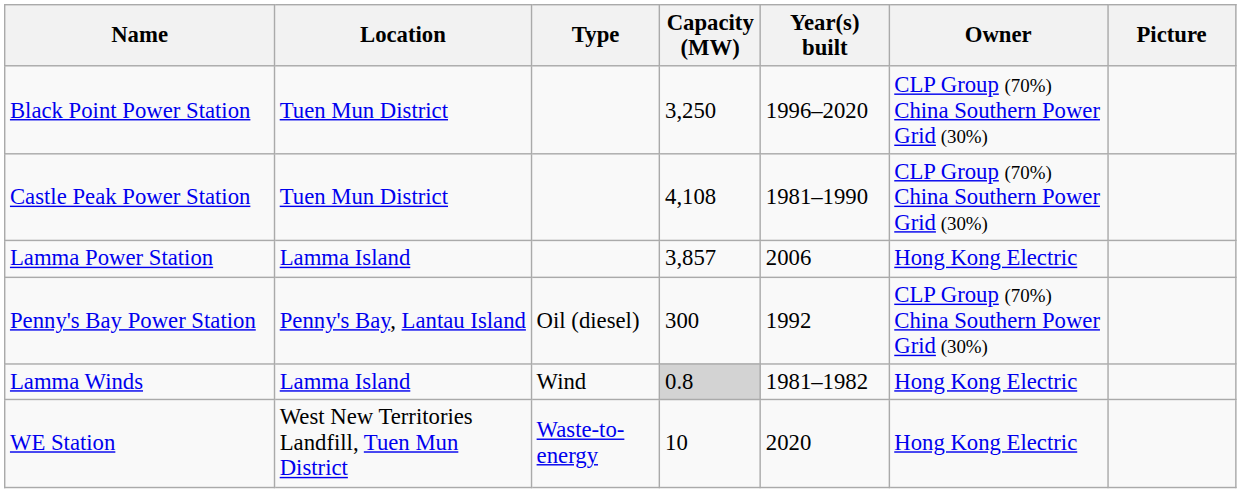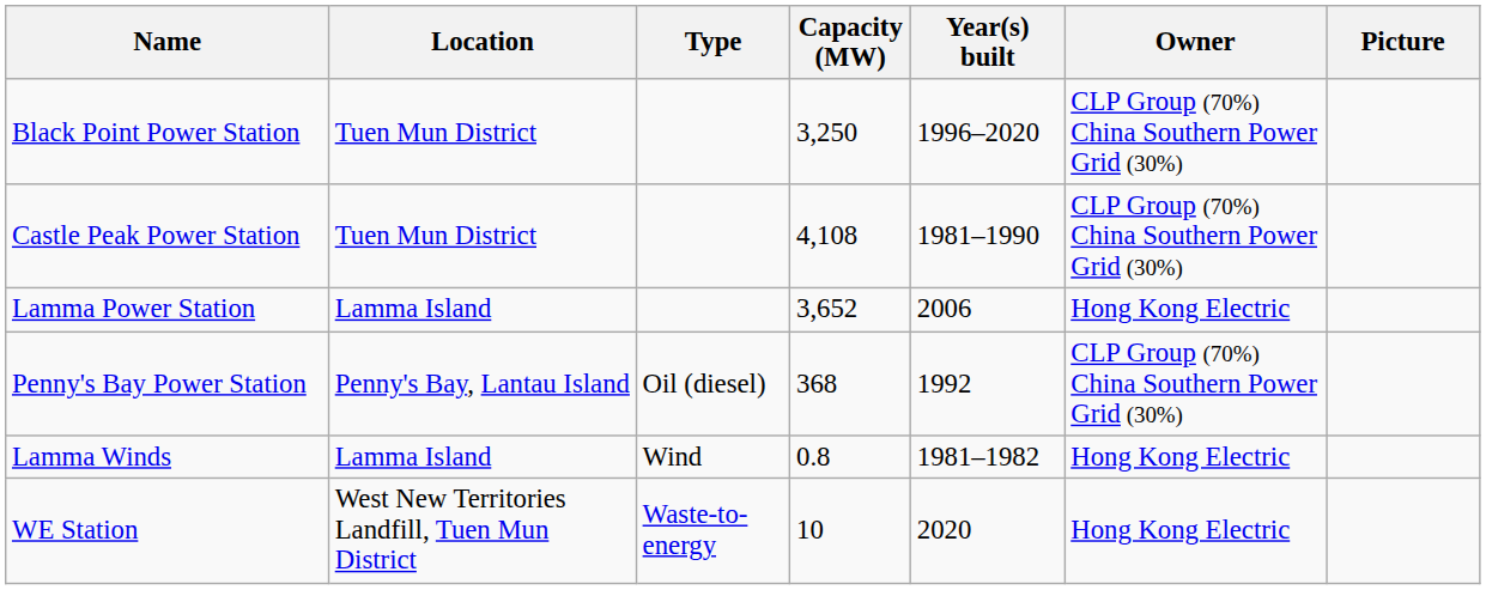 <table class="wikitable sortable">
 <tr>
 <th style="width:21%;">Name</th>
 <th style="width:20%;">Location</th>
 <th style="width:10%;">Type</th>
 <th style="width:6%;">Capacity (MW)</th>
 <th style="width:10%;">Year(s) built</th>
 <th style="width:17%;">Owner</th>
 <th style="width:10%;">Picture</th>
 </tr>
 <tr>
 <td><a href='#'>Black Point Power Station</a></td>
 <td><a href='#'>Tuen Mun District</a></td>
 <td></td>
 <td>3,250</td>
 <td>1996–2020</td>
 <td><a href='#'>CLP Group</a> <small>(70%)</small><br><a href='#'>China Southern Power Grid</a><small> (30%)</small></td>
 <td></td>
 </tr>
 <tr>
 <td><a href='#'>Castle Peak Power Station</a></td>
 <td><a href='#'>Tuen Mun District</a></td>
 <td></td>
 <td>4,108</td>
 <td>1981–1990</td>
 <td><a href='#'>CLP Group</a> <small>(70%)</small><br><a href='#'>China Southern Power Grid</a><small> (30%)</small></td>
 <td></td>
 </tr>
 <tr>
 <td><a href='#'>Lamma Power Station</a></td>
 <td><a href='#'>Lamma Island</a></td>
 <td></td>
-<td>3,857</td>
+<td>3,652</td>
 <td>2006</td>
 <td><a href='#'>Hong Kong Electric</a></td>
 <td></td>
 </tr>
 <tr>
 <td><a href='#'>Penny's Bay Power Station</a></td>
 <td><a href='#'>Penny's Bay</a>, <a href='#'>Lantau Island</a></td>
 <td>Oil (diesel)</td>
-<td>300</td>
+<td>368</td>
 <td>1992</td>
 <td><a href='#'>CLP Group</a> <small>(70%)</small><br><a href='#'>China Southern Power Grid</a><small> (30%)</small></td>
 <td></td>
 </tr>
 <tr>
 <td><a href='#'>Lamma Winds</a></td>
 <td><a href='#'>Lamma Island</a></td>
 <td>Wind</td>
-<td style="background: lightgrey;">0.8</td>
+<td>0.8</td>
 <td>1981–1982</td>
 <td><a href='#'>Hong Kong Electric</a></td>
 <td></td>
 </tr>
 <tr>
 <td><a href='#'>WE Station</a></td>
 <td>West New Territories Landfill, <a href='#'>Tuen Mun District</a></td>
 <td><a href='#'>Waste-to-energy</a></td>
 <td>10</td>
 <td>2020</td>
 <td><a href='#'>Hong Kong Electric</a></td>
 </tr>
 </table>
